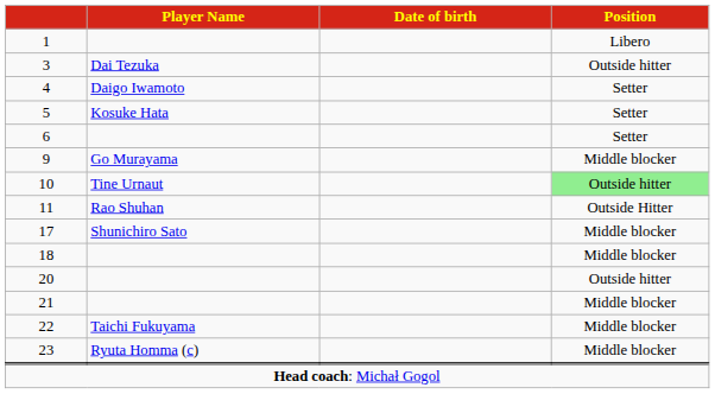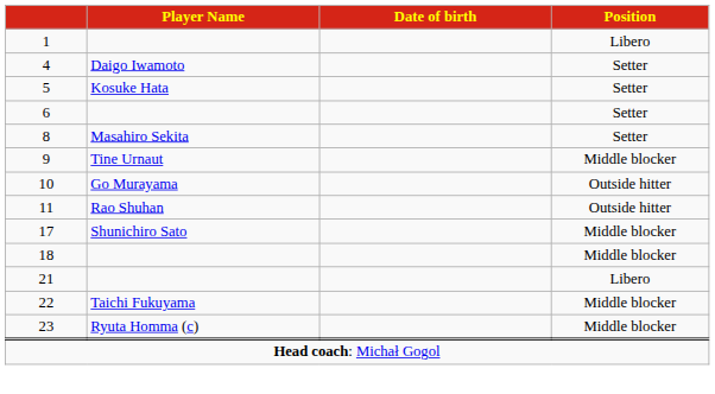 <table class="wikitable plainrowheaders " style="text-align:center">
 <tr>
 <th style="width:5em; color:yellow; background-color:#D52517"></th>
 <th style="width:15em; color:yellow; background-color:#D52517">Player Name</th>
 <th style="width:15em; color:yellow; background-color:#D52517">Date of birth</th>
 <th style="width:10em; color:yellow; background-color:#D52517">Position</th>
 </tr>
 <tr>
 <td>1</td>
 <td align=left> </td>
 <td align=right></td>
 <td>Libero</td>
-</tr>
-<tr>
-<td>3</td>
-<td align=left> <a href='#'>Dai Tezuka</a></td>
-<td align=right></td>
-<td>Outside hitter</td>
 </tr>
 <tr>
 <td>4</td>
 <td align=left> <a href='#'>Daigo Iwamoto</a></td>
 <td align=right></td>
 <td>Setter</td>
 </tr>
 <tr>
 <td>5</td>
 <td align=left> <a href='#'>Kosuke Hata</a></td>
 <td align=right></td>
 <td>Setter</td>
 </tr>
 <tr>
 <td>6</td>
 <td align=left> </td>
 <td align=right></td>
 <td>Setter</td>
 </tr>
 <tr>
+<td>8</td>
+<td align=left> <a href='#'>Masahiro Sekita</a></td>
+<td align=right></td>
+<td>Setter</td>
+</tr>
+<tr>
 <td>9</td>
-<td align=left> <a href='#'>Go Murayama</a></td>
+<td align=left> <a href='#'>Tine Urnaut</a></td>
 <td align=right></td>
 <td>Middle blocker</td>
 </tr>
 <tr>
 <td>10</td>
-<td align=left> <a href='#'>Tine Urnaut</a></td>
+<td align=left> <a href='#'>Go Murayama</a></td>
 <td align=right></td>
-<td style="background: lightgreen;">Outside hitter</td>
+<td>Outside hitter</td>
 </tr>
 <tr>
 <td>11</td>
 <td align=left> <a href='#'>Rao Shuhan</a></td>
 <td align=right></td>
-<td>Outside Hitter</td>
+<td>Outside hitter</td>
 </tr>
 <tr>
 <td>17</td>
 <td align=left> <a href='#'>Shunichiro Sato</a></td>
 <td align=right></td>
 <td>Middle blocker</td>
 </tr>
 <tr>
 <td>18</td>
 <td align=left> </td>
 <td align=right></td>
 <td>Middle blocker</td>
 </tr>
 <tr>
-<td>20</td>
-<td align=left> </td>
-<td align=right></td>
-<td>Outside hitter</td>
-</tr>
-<tr>
 <td>21</td>
 <td align=left> </td>
 <td align=right></td>
-<td>Middle blocker</td>
+<td>Libero</td>
 </tr>
 <tr>
 <td>22</td>
 <td align=left> <a href='#'>Taichi Fukuyama</a></td>
 <td align=right></td>
 <td>Middle blocker</td>
 </tr>
 <tr>
 <td>23</td>
 <td align=left> <a href='#'>Ryuta Homma</a> (<a href='#'>c</a>)</td>
 <td align=right></td>
 <td>Middle blocker</td>
 </tr>
 <tr>
 <td style="border-top:double;"colspan=4><strong>Head coach</strong>:  <a href='#'>Michał Gogol</a></td>
 </tr>
 </table>
